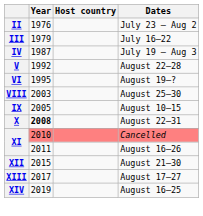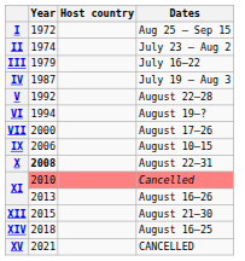 <table class="wikitable">
 <tr>
 <th></th>
 <th>Year</th>
 <th>Host country</th>
 <th>Dates</th>
 </tr>
 <tr>
+<th><a href='#'>I</a></th>
+<td>1972</td>
+<td></td>
+<td>Aug 25 – Sep 15</td>
+</tr>
+<tr>
 <th><a href='#'>II</a></th>
-<td>1976</td>
+<td>1974</td>
 <td></td>
 <td>July 23 – Aug 2</td>
 </tr>
 <tr>
 <th><a href='#'>III</a></th>
 <td>1979</td>
 <td></td>
 <td>July 16–22</td>
 </tr>
 <tr>
 <th><a href='#'>IV</a></th>
 <td>1987</td>
 <td></td>
 <td>July 19 – Aug 3</td>
 </tr>
 <tr>
 <th><a href='#'>V</a></th>
 <td>1992</td>
 <td></td>
 <td>August 22–28</td>
 </tr>
 <tr>
 <th><a href='#'>VI</a></th>
-<td>1995</td>
+<td>1994</td>
 <td></td>
 <td>August 19–?</td>
 </tr>
 <tr>
-<th><a href='#'>VIII</a></th>
-<td>2003</td>
+<th><a href='#'>VII</a></th>
+<td>2000</td>
 <td></td>
-<td>August 25–30</td>
+<td>August 17–26</td>
 </tr>
 <tr>
 <th><a href='#'>IX</a></th>
-<td>2005</td>
+<td>2006</td>
 <td></td>
 <td>August 10–15</td>
 </tr>
 <tr>
 <th><a href='#'>X</a></th>
 <td><strong>2008</strong></td>
 <td></td>
 <td>August 22–31</td>
 </tr>
 <tr>
 <th rowspan="2"><a href='#'>XI</a></th>
 <td bgcolor="#FE8080">2010</td>
 <td bgcolor="#FE8080"></td>
 <td bgcolor="#FE8080"><em>Cancelled</em></td>
 </tr>
 <tr>
-<td>2011</td>
+<td>2013</td>
 <td></td>
 <td>August 16–26</td>
 </tr>
 <tr>
 <th><a href='#'>XII</a></th>
 <td>2015</td>
 <td></td>
 <td>August 21–30</td>
 </tr>
 <tr>
-<th><a href='#'>XIII</a></th>
-<td>2017</td>
-<td></td>
-<td>August 17–27</td>
-</tr>
-<tr>
 <th><a href='#'>XIV</a></th>
-<td>2019</td>
+<td>2018</td>
 <td></td>
 <td>August 16–25</td>
 </tr>
+<tr>
+<th><a href='#'>XV</a></th>
+<td>2021</td>
+<td></td>
+<td>CANCELLED</td>
+</tr>
 </table>
